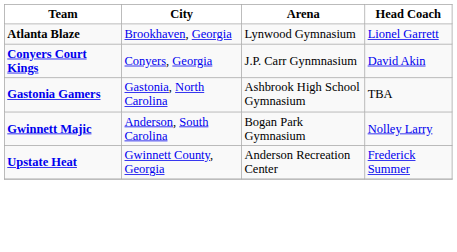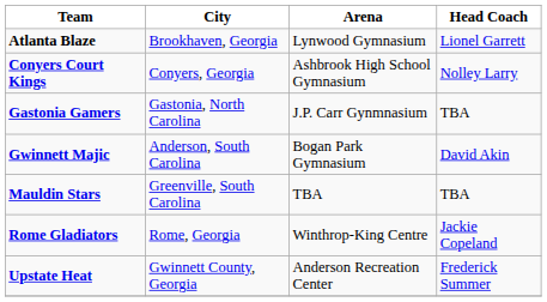 <table class="wikitable" style="width:65%; text-align:left">
 <tr>
 <th style="width:15%; background:white">Team</th>
 <th style="width:15%; background:white">City</th>
 <th style="width:15%; background:white">Arena</th>
 <th style="width:10%; background:white">Head Coach</th>
 </tr>
 <tr>
 <td><strong>Atlanta Blaze</strong></td>
 <td><a href='#'>Brookhaven</a>, <a href='#'>Georgia</a></td>
 <td>Lynwood Gymnasium</td>
 <td><a href='#'>Lionel Garrett</a></td>
 </tr>
 <tr>
 <td><strong><a href='#'>Conyers Court Kings</a></strong></td>
 <td><a href='#'>Conyers</a>, <a href='#'>Georgia</a></td>
-<td>J.P. Carr Gynmnasium</td>
-<td><a href='#'>David Akin</a></td>
+<td>Ashbrook High School Gymnasium</td>
+<td><a href='#'>Nolley Larry</a></td>
 </tr>
 <tr>
 <td><strong><a href='#'>Gastonia Gamers</a></strong></td>
 <td><a href='#'>Gastonia</a>, <a href='#'>North Carolina</a></td>
-<td>Ashbrook High School Gymnasium</td>
+<td>J.P. Carr Gynmnasium</td>
 <td>TBA</td>
 </tr>
 <tr>
 <td><strong><a href='#'>Gwinnett Majic</a></strong></td>
 <td><a href='#'>Anderson</a>, <a href='#'>South Carolina</a></td>
 <td>Bogan Park Gymnasium</td>
-<td><a href='#'>Nolley Larry</a></td>
+<td><a href='#'>David Akin</a></td>
+</tr>
+<tr>
+<td><strong><a href='#'>Mauldin Stars</a></strong></td>
+<td><a href='#'>Greenville</a>, <a href='#'>South Carolina</a></td>
+<td>TBA</td>
+<td>TBA</td>
+</tr>
+<tr>
+<td><strong><a href='#'>Rome Gladiators</a></strong></td>
+<td><a href='#'>Rome</a>, <a href='#'>Georgia</a></td>
+<td>Winthrop-King Centre</td>
+<td><a href='#'>Jackie Copeland</a></td>
 </tr>
 <tr>
 <td><strong><a href='#'>Upstate Heat</a></strong></td>
 <td><a href='#'>Gwinnett County</a>, <a href='#'>Georgia</a></td>
 <td>Anderson Recreation Center</td>
 <td><a href='#'>Frederick Summer</a></td>
 </tr>
 <tr>
 </tr>
 </table>
